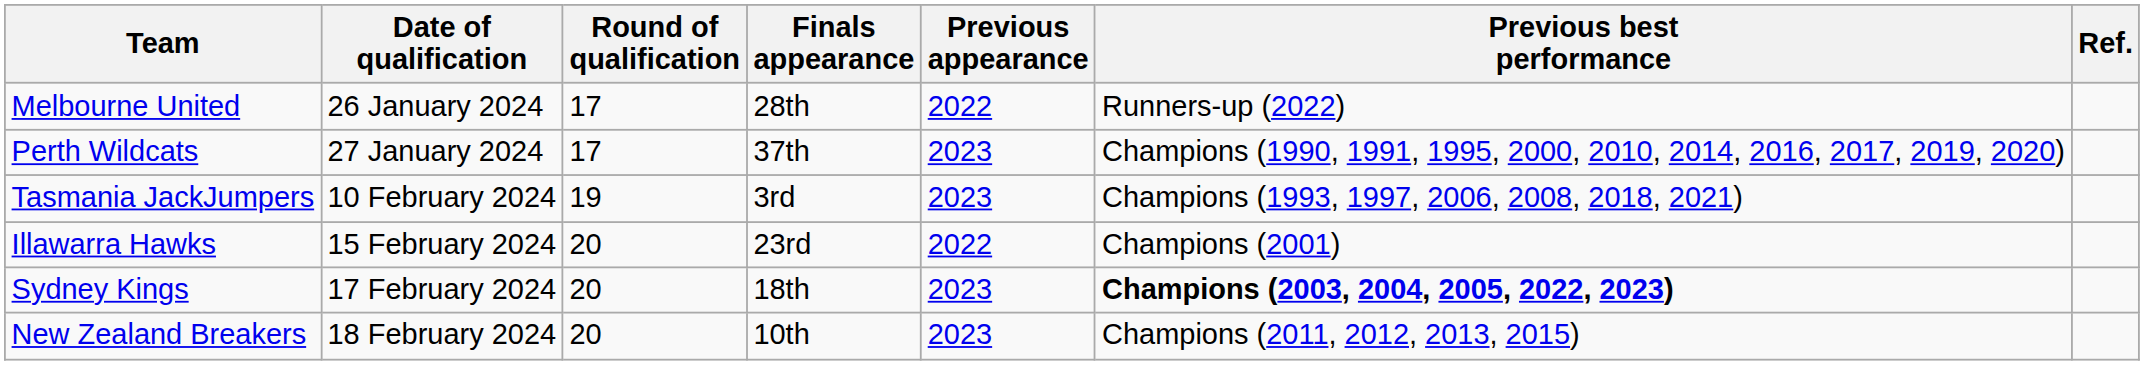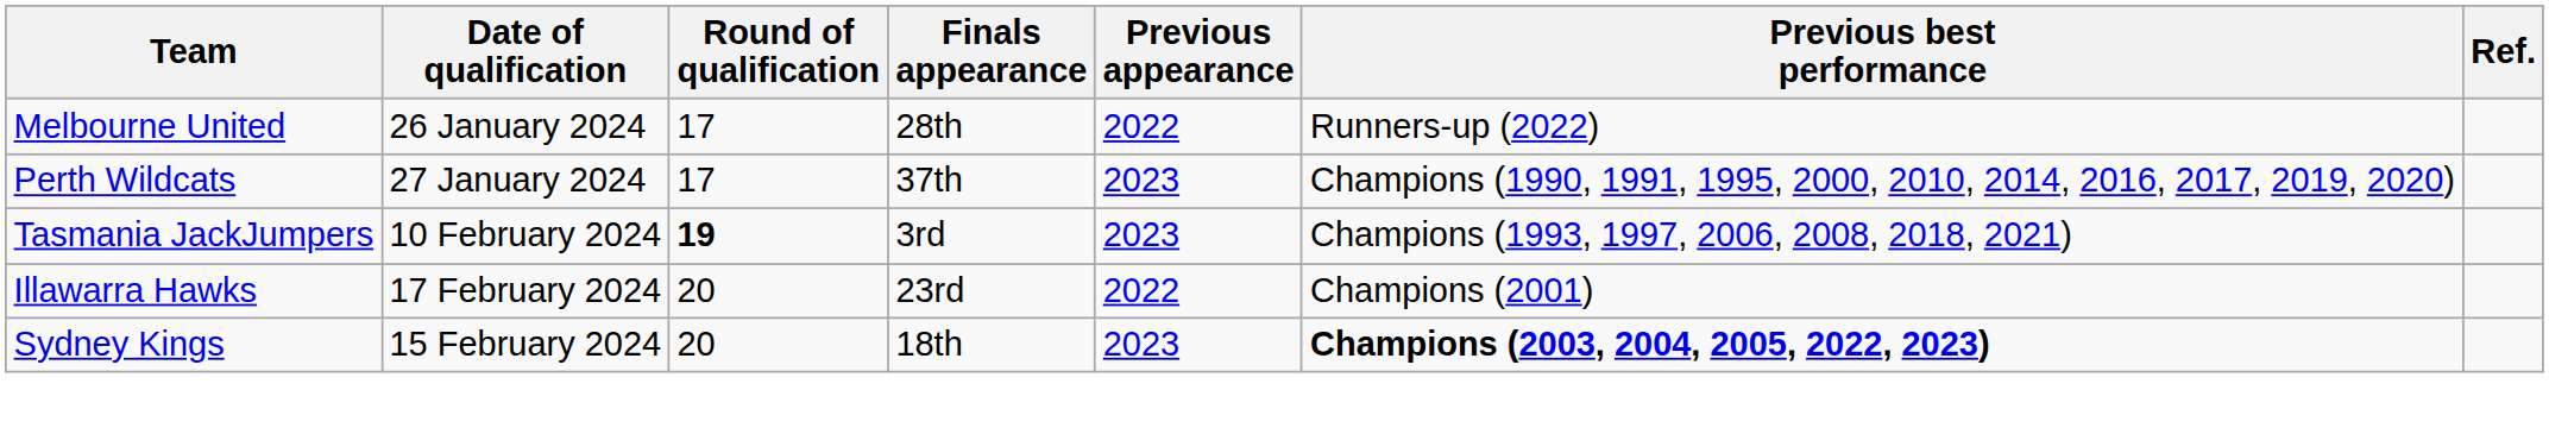 <table class="wikitable" style="text-align:left">
 <tr>
 <th>Team</th>
 <th>Date of<br>qualification</th>
 <th>Round of<br>qualification</th>
 <th>Finals<br>appearance</th>
 <th>Previous<br>appearance</th>
 <th>Previous best<br>performance</th>
 <th>Ref.</th>
 </tr>
 <tr>
 <td><a href='#'>Melbourne United</a></td>
 <td>26 January 2024</td>
 <td>17</td>
 <td>28th</td>
 <td><a href='#'>2022</a></td>
 <td>Runners-up (<a href='#'>2022</a>)</td>
 <td></td>
 </tr>
 <tr>
 <td><a href='#'>Perth Wildcats</a></td>
 <td>27 January 2024</td>
 <td>17</td>
 <td>37th</td>
 <td><a href='#'>2023</a></td>
 <td>Champions (<a href='#'>1990</a>, <a href='#'>1991</a>, <a href='#'>1995</a>, <a href='#'>2000</a>, <a href='#'>2010</a>, <a href='#'>2014</a>, <a href='#'>2016</a>, <a href='#'>2017</a>, <a href='#'>2019</a>, <a href='#'>2020</a>)</td>
 <td></td>
 </tr>
 <tr>
 <td><a href='#'>Tasmania JackJumpers</a></td>
 <td>10 February 2024</td>
-<td>19</td>
+<td><strong>19</strong></td>
 <td>3rd</td>
 <td><a href='#'>2023</a></td>
 <td>Champions (<a href='#'>1993</a>, <a href='#'>1997</a>, <a href='#'>2006</a>, <a href='#'>2008</a>, <a href='#'>2018</a>, <a href='#'>2021</a>)</td>
 <td></td>
 </tr>
 <tr>
 <td><a href='#'>Illawarra Hawks</a></td>
-<td>15 February 2024</td>
+<td>17 February 2024</td>
 <td>20</td>
 <td>23rd</td>
 <td><a href='#'>2022</a></td>
 <td>Champions (<a href='#'>2001</a>)</td>
 <td></td>
 </tr>
 <tr>
 <td><a href='#'>Sydney Kings</a></td>
-<td>17 February 2024</td>
+<td>15 February 2024</td>
 <td>20</td>
 <td>18th</td>
 <td><a href='#'>2023</a></td>
 <td><strong>Champions (<a href='#'>2003</a>, <a href='#'>2004</a>, <a href='#'>2005</a>, <a href='#'>2022</a>, <a href='#'>2023</a>)</strong></td>
 <td></td>
 </tr>
-<tr>
-<td><a href='#'>New Zealand Breakers</a></td>
-<td>18 February 2024</td>
-<td>20</td>
-<td>10th</td>
-<td><a href='#'>2023</a></td>
-<td>Champions (<a href='#'>2011</a>, <a href='#'>2012</a>, <a href='#'>2013</a>, <a href='#'>2015</a>)</td>
-<td></td>
-</tr>
 </table>
